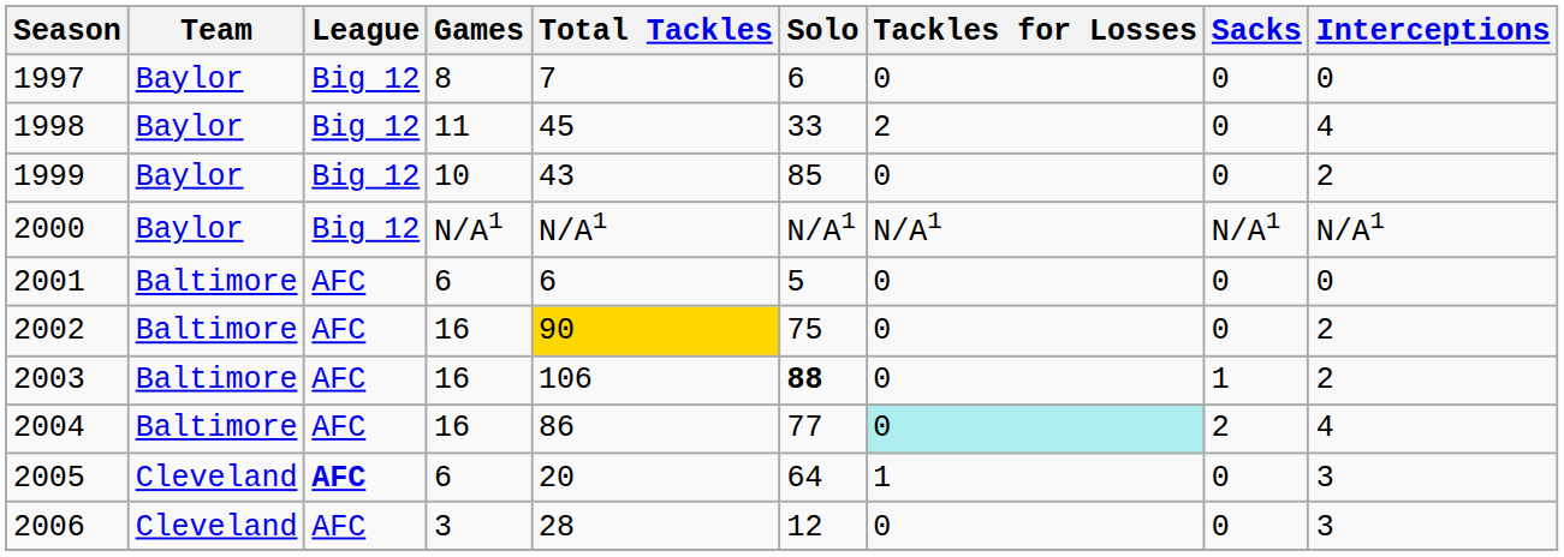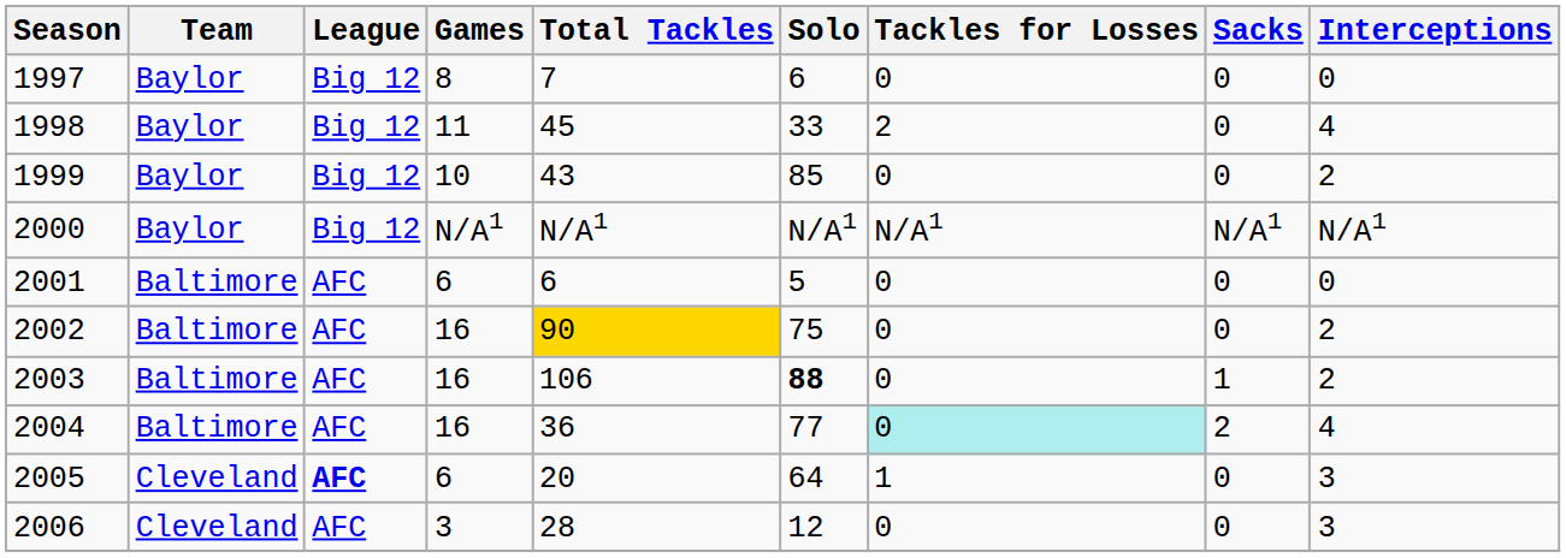 <table class="wikitable">
 <tr>
 <th>Season</th>
 <th>Team</th>
 <th>League</th>
 <th>Games</th>
 <th>Total <a href='#'>Tackles</a></th>
 <th>Solo</th>
 <th>Tackles for Losses</th>
 <th><a href='#'>Sacks</a></th>
 <th><a href='#'>Interceptions</a></th>
 </tr>
 <tr>
 <td>1997</td>
 <td><a href='#'>Baylor</a></td>
 <td><a href='#'>Big 12</a></td>
 <td>8</td>
 <td>7</td>
 <td>6</td>
 <td>0</td>
 <td>0</td>
 <td>0</td>
 </tr>
 <tr>
 <td>1998</td>
 <td><a href='#'>Baylor</a></td>
 <td><a href='#'>Big 12</a></td>
 <td>11</td>
 <td>45</td>
 <td>33</td>
 <td>2</td>
 <td>0</td>
 <td>4</td>
 </tr>
 <tr>
 <td>1999</td>
 <td><a href='#'>Baylor</a></td>
 <td><a href='#'>Big 12</a></td>
 <td>10</td>
 <td>43</td>
 <td>85</td>
 <td>0</td>
 <td>0</td>
 <td>2</td>
 </tr>
 <tr>
 <td>2000</td>
 <td><a href='#'>Baylor</a></td>
 <td><a href='#'>Big 12</a></td>
 <td>N/A<sup>1</sup></td>
 <td>N/A<sup>1</sup></td>
 <td>N/A<sup>1</sup></td>
 <td>N/A<sup>1</sup></td>
 <td>N/A<sup>1</sup></td>
 <td>N/A<sup>1</sup></td>
 </tr>
 <tr>
 <td>2001</td>
 <td><a href='#'>Baltimore</a></td>
 <td><a href='#'>AFC</a></td>
 <td>6</td>
 <td>6</td>
 <td>5</td>
 <td>0</td>
 <td>0</td>
 <td>0</td>
 </tr>
 <tr>
 <td>2002</td>
 <td><a href='#'>Baltimore</a></td>
 <td><a href='#'>AFC</a></td>
 <td>16</td>
 <td style="background: gold;">90</td>
 <td>75</td>
 <td>0</td>
 <td>0</td>
 <td>2</td>
 </tr>
 <tr>
 <td>2003</td>
 <td><a href='#'>Baltimore</a></td>
 <td><a href='#'>AFC</a></td>
 <td>16</td>
 <td>106</td>
 <td><strong>88</strong></td>
 <td>0</td>
 <td>1</td>
 <td>2</td>
 </tr>
 <tr>
 <td>2004</td>
 <td><a href='#'>Baltimore</a></td>
 <td><a href='#'>AFC</a></td>
 <td>16</td>
-<td>86</td>
+<td>36</td>
 <td>77</td>
 <td style="background: paleturquoise;">0</td>
 <td>2</td>
 <td>4</td>
 </tr>
 <tr>
 <td>2005</td>
 <td><a href='#'>Cleveland</a></td>
 <td><strong><a href='#'>AFC</a></strong></td>
 <td>6</td>
 <td>20</td>
 <td>64</td>
 <td>1</td>
 <td>0</td>
 <td>3</td>
 </tr>
 <tr>
 <td>2006</td>
 <td><a href='#'>Cleveland</a></td>
 <td><a href='#'>AFC</a></td>
 <td>3</td>
 <td>28</td>
 <td>12</td>
 <td>0</td>
 <td>0</td>
 <td>3</td>
 </tr>
 <tr>
 </tr>
 </table>
